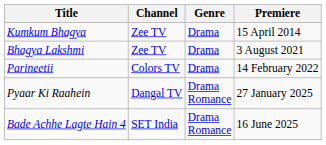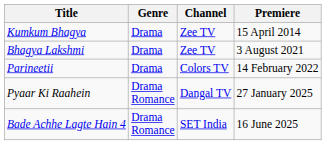 <table class="wikitable">
 <tr>
 <th scope="col">Title</th>
+<th scope="col">Genre</th>
 <th scope="col">Channel</th>
-<th scope="col">Genre</th>
 <th scope="col">Premiere</th>
 </tr>
 <tr>
 <td><em><a href='#'>Kumkum Bhagya</a></em></td>
+<td><a href='#'>Drama</a></td>
 <td><a href='#'>Zee TV</a></td>
-<td><a href='#'>Drama</a></td>
 <td>15 April 2014</td>
 </tr>
 <tr>
 <td><em><a href='#'>Bhagya Lakshmi</a></em></td>
+<td><a href='#'>Drama</a></td>
 <td><a href='#'>Zee TV</a></td>
-<td><a href='#'>Drama</a></td>
 <td>3 August 2021</td>
 </tr>
 <tr>
 <td><em><a href='#'>Parineetii</a></em></td>
+<td><a href='#'>Drama</a></td>
 <td><a href='#'>Colors TV</a></td>
-<td><a href='#'>Drama</a></td>
 <td>14 February 2022</td>
 </tr>
 <tr>
 <td><em>Pyaar Ki Raahein</em></td>
+<td><a href='#'>Drama</a><br><a href='#'>Romance</a></td>
 <td><a href='#'>Dangal TV</a></td>
-<td><a href='#'>Drama</a><br><a href='#'>Romance</a></td>
 <td>27 January 2025</td>
 </tr>
 <tr>
 <td><em><a href='#'>Bade Achhe Lagte Hain 4</a></em></td>
+<td><a href='#'>Drama</a><br><a href='#'>Romance</a></td>
 <td><a href='#'>SET India</a></td>
-<td><a href='#'>Drama</a><br><a href='#'>Romance</a></td>
 <td>16 June 2025</td>
 </tr>
 </table>
